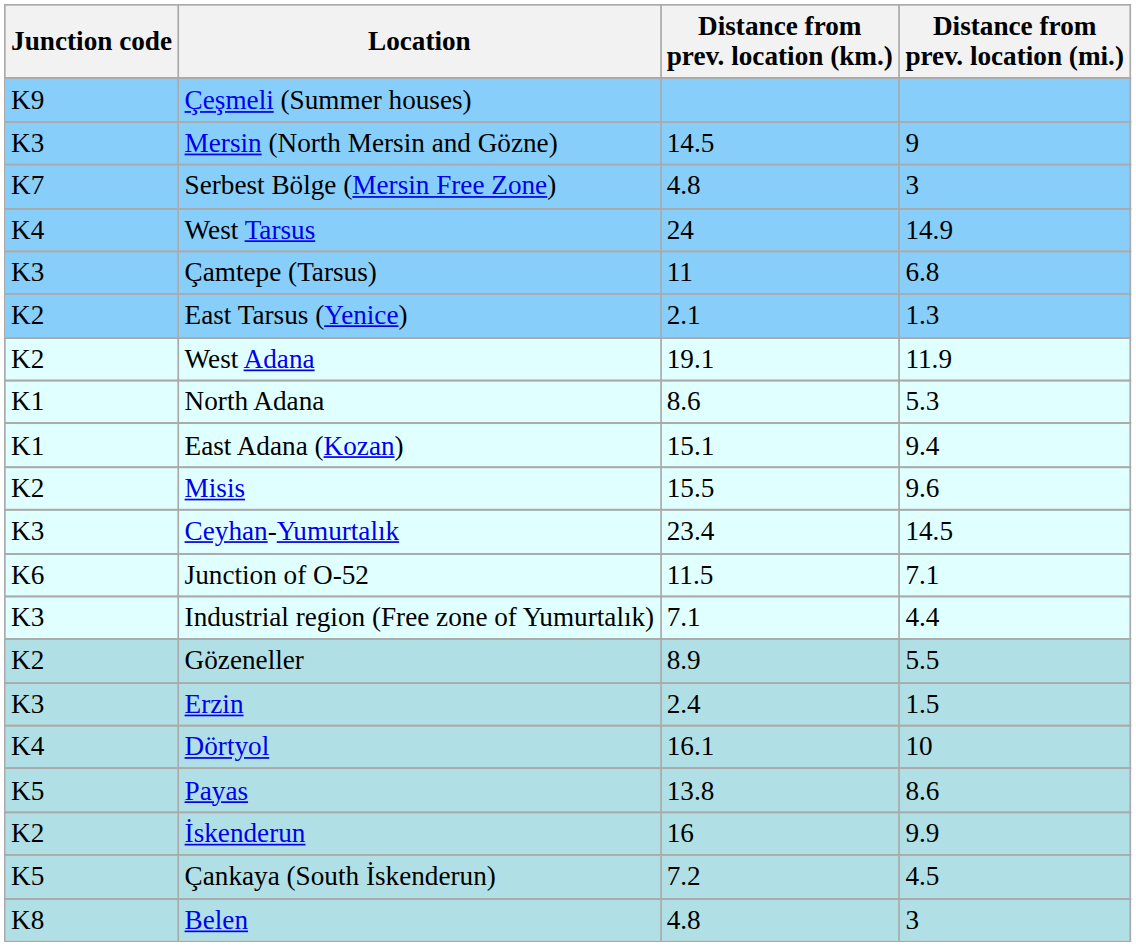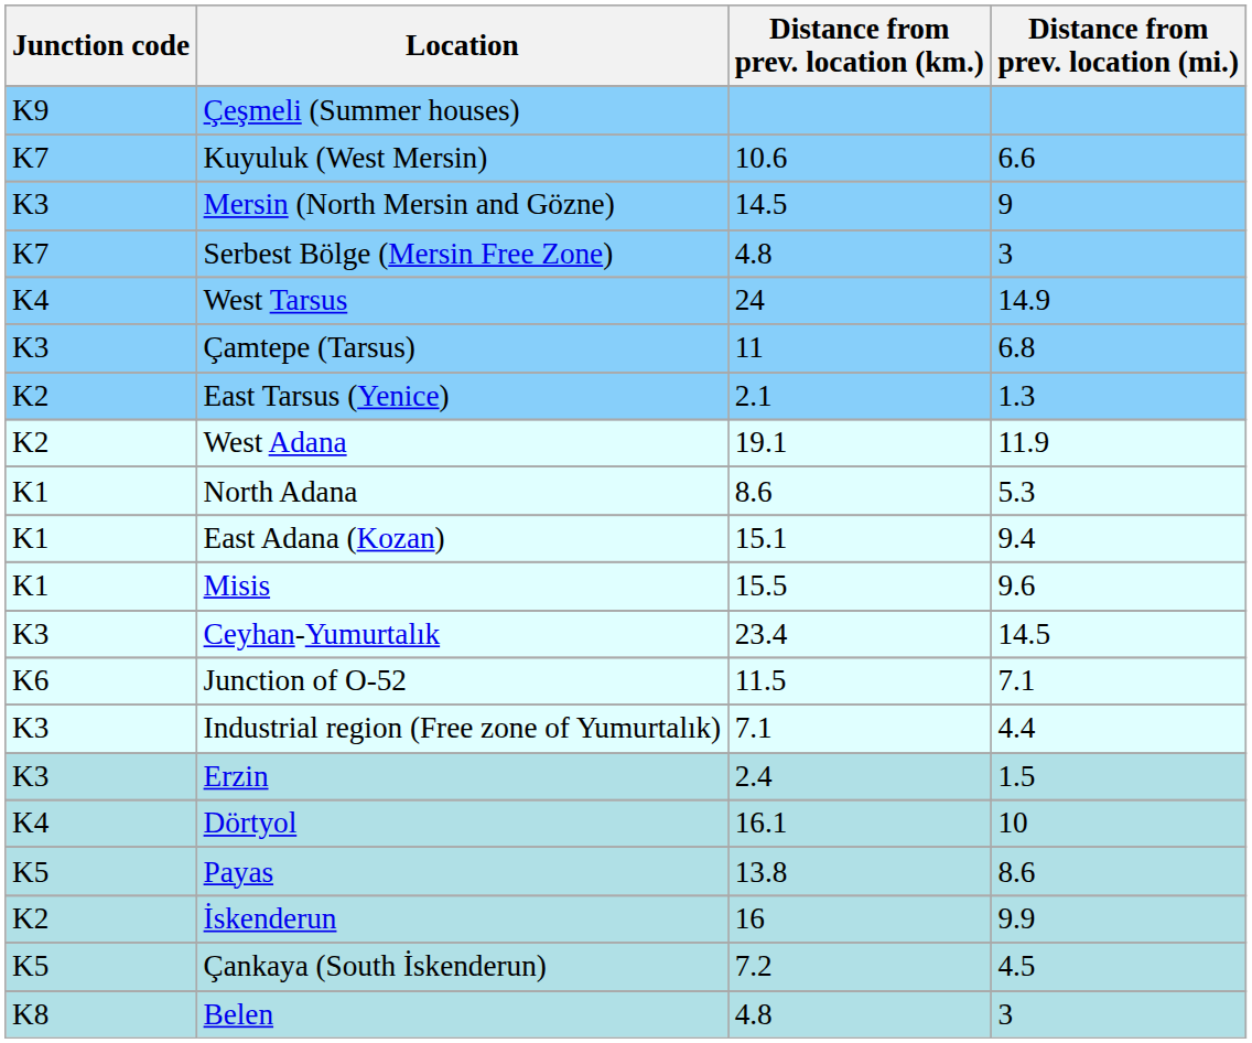 <table class="wikitable">
 <tr>
 <th>Junction code</th>
 <th>Location</th>
 <th>Distance from<br>prev. location (km.)</th>
 <th>Distance from<br>prev. location (mi.)</th>
 </tr>
 <tr>
 </tr>
 <tr - bgcolor=87CFFA>
 <td>K9</td>
 <td><a href='#'>Çeşmeli</a> (Summer houses)</td>
 <td></td>
 <td></td>
 </tr>
 <tr>
+</tr>
+<tr - bgcolor=87CFFA>
+<td>K7</td>
+<td>Kuyuluk (West Mersin)</td>
+<td>10.6</td>
+<td>6.6</td>
 </tr>
 <tr>
 </tr>
 <tr - bgcolor=87CFFA>
 <td>K3</td>
 <td><a href='#'>Mersin</a> (North Mersin and Gözne)</td>
 <td>14.5</td>
 <td>9</td>
 </tr>
 <tr>
 </tr>
 <tr - bgcolor=87CFFA>
 <td>K7</td>
 <td>Serbest Bölge (<a href='#'>Mersin Free Zone</a>)</td>
 <td>4.8</td>
 <td>3</td>
 </tr>
 <tr>
 </tr>
 <tr - bgcolor=87CFFA>
 <td>K4</td>
 <td>West <a href='#'>Tarsus</a></td>
 <td>24</td>
 <td>14.9</td>
 </tr>
 <tr>
 </tr>
 <tr - bgcolor=87CFFA>
 <td>K3</td>
 <td>Çamtepe (Tarsus)</td>
 <td>11</td>
 <td>6.8</td>
 </tr>
 <tr>
 </tr>
 <tr - bgcolor=87CFFA>
 <td>K2</td>
 <td>East Tarsus (<a href='#'>Yenice</a>)</td>
 <td>2.1</td>
 <td>1.3</td>
 </tr>
 <tr>
 </tr>
 <tr - bgcolor=E0FFFF>
 <td>K2</td>
 <td>West <a href='#'>Adana</a></td>
 <td>19.1</td>
 <td>11.9</td>
 </tr>
 <tr>
 </tr>
 <tr - bgcolor=E0FFFF>
 <td>K1</td>
 <td>North Adana</td>
 <td>8.6</td>
 <td>5.3</td>
 </tr>
 <tr>
 </tr>
 <tr - bgcolor=E0FFFF>
 <td>K1</td>
 <td>East Adana (<a href='#'>Kozan</a>)</td>
 <td>15.1</td>
 <td>9.4</td>
 </tr>
 <tr>
 </tr>
 <tr - bgcolor=E0FFFF>
-<td>K2</td>
+<td>K1</td>
 <td><a href='#'>Misis</a></td>
 <td>15.5</td>
 <td>9.6</td>
 </tr>
 <tr>
 </tr>
 <tr - bgcolor=E0FFFF>
 <td>K3</td>
 <td><a href='#'>Ceyhan</a>-<a href='#'>Yumurtalık</a></td>
 <td>23.4</td>
 <td>14.5</td>
 </tr>
 <tr>
 </tr>
 <tr - bgcolor=E0FFFF>
 <td>K6</td>
 <td>Junction of O-52</td>
 <td>11.5</td>
 <td>7.1</td>
 </tr>
 <tr>
 </tr>
 <tr - bgcolor=E0FFFF>
 <td>K3</td>
 <td>Industrial region (Free zone of Yumurtalık)</td>
 <td>7.1</td>
 <td>4.4</td>
 </tr>
 <tr>
-</tr>
-<tr - bgcolor= B0E0E6>
-<td>K2</td>
-<td>Gözeneller</td>
-<td>8.9</td>
-<td>5.5</td>
 </tr>
 <tr>
 </tr>
 <tr - bgcolor= B0E0E6>
 <td>K3</td>
 <td><a href='#'>Erzin</a></td>
 <td>2.4</td>
 <td>1.5</td>
 </tr>
 <tr>
 </tr>
 <tr - bgcolor= B0E0E6>
 <td>K4</td>
 <td><a href='#'>Dörtyol</a></td>
 <td>16.1</td>
 <td>10</td>
 </tr>
 <tr>
 </tr>
 <tr - bgcolor= B0E0E6>
 <td>K5</td>
 <td><a href='#'>Payas</a></td>
 <td>13.8</td>
 <td>8.6</td>
 </tr>
 <tr>
 </tr>
 <tr - bgcolor= B0E0E6>
 <td>K2</td>
 <td><a href='#'>İskenderun</a></td>
 <td>16</td>
 <td>9.9</td>
 </tr>
 <tr>
 </tr>
 <tr - bgcolor= B0E0E6>
 <td>K5</td>
 <td>Çankaya (South İskenderun)</td>
 <td>7.2</td>
 <td>4.5</td>
 </tr>
 <tr>
 </tr>
 <tr - bgcolor= B0E0E6>
 <td>K8</td>
 <td><a href='#'>Belen</a></td>
 <td>4.8</td>
 <td>3</td>
 </tr>
 </table>
